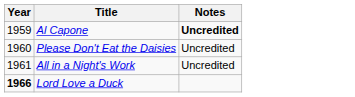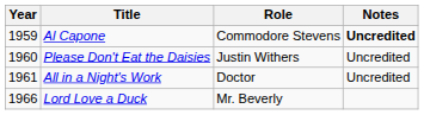 <table class="wikitable">
 <tr>
 <th>Year</th>
 <th>Title</th>
+<th>Role</th>
 <th>Notes</th>
 </tr>
 <tr>
 <td>1959</td>
 <td><em><a href='#'>Al Capone</a></em></td>
+<td>Commodore Stevens</td>
 <td><strong>Uncredited</strong></td>
 </tr>
 <tr>
 <td>1960</td>
 <td><em><a href='#'>Please Don't Eat the Daisies</a></em></td>
+<td>Justin Withers</td>
 <td>Uncredited</td>
 </tr>
 <tr>
 <td>1961</td>
 <td><em><a href='#'>All in a Night's Work</a></em></td>
+<td>Doctor</td>
 <td>Uncredited</td>
 </tr>
 <tr>
-<td><strong>1966</strong></td>
+<td>1966</td>
 <td><em><a href='#'>Lord Love a Duck</a></em></td>
+<td>Mr. Beverly</td>
 <td></td>
 </tr>
 </table>
